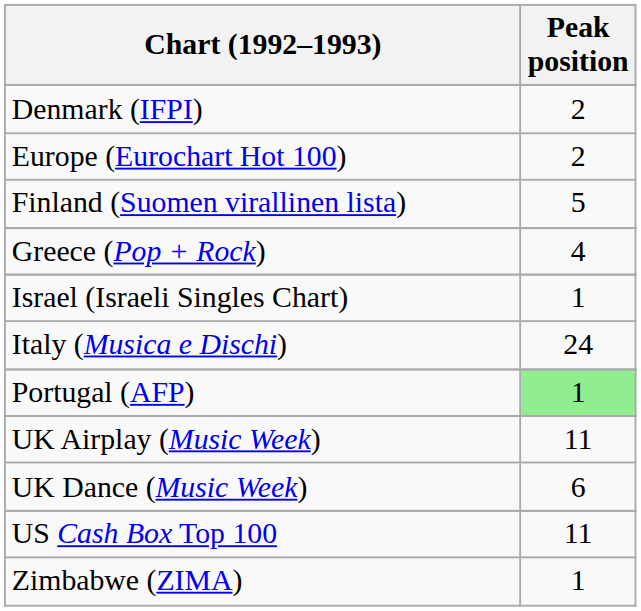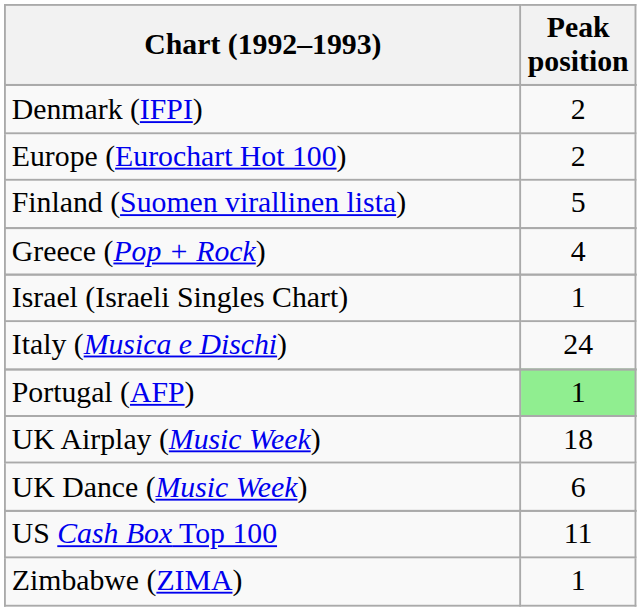 <table class="wikitable sortable">
 <tr>
 <th scope="col" width=270>Chart (1992–1993)</th>
 <th>Peak<br>position</th>
 </tr>
 <tr>
 </tr>
 <tr>
 </tr>
 <tr>
 </tr>
 <tr>
 </tr>
 <tr>
 <td>Denmark (<a href='#'>IFPI</a>)</td>
 <td align="center">2</td>
 </tr>
 <tr>
 <td>Europe (<a href='#'>Eurochart Hot 100</a>)</td>
 <td align="center">2</td>
 </tr>
 <tr>
 <td>Finland (<a href='#'>Suomen virallinen lista</a>)</td>
 <td align="center">5</td>
 </tr>
 <tr>
 </tr>
 <tr>
 </tr>
 <tr>
 <td>Greece (<em><a href='#'>Pop + Rock</a></em>)</td>
 <td align="center">4</td>
 </tr>
 <tr>
 </tr>
 <tr>
 <td>Israel (Israeli Singles Chart)</td>
 <td align="center">1</td>
 </tr>
 <tr>
 <td>Italy (<em><a href='#'>Musica e Dischi</a></em>)</td>
 <td align="center">24</td>
 </tr>
 <tr>
 </tr>
 <tr>
 </tr>
 <tr>
 </tr>
 <tr>
 </tr>
 <tr>
 <td>Portugal (<a href='#'>AFP</a>)</td>
 <td align="center" style="background: lightgreen;">1</td>
 </tr>
 <tr>
 </tr>
 <tr>
 </tr>
 <tr>
 </tr>
 <tr>
 <td>UK Airplay (<em><a href='#'>Music Week</a></em>)</td>
-<td align="center">11</td>
+<td align="center">18</td>
 </tr>
 <tr>
 <td>UK Dance (<em><a href='#'>Music Week</a></em>)</td>
 <td align="center">6</td>
 </tr>
 <tr>
 </tr>
 <tr>
 </tr>
 <tr>
 </tr>
 <tr>
 </tr>
 <tr>
 <td>US <a href='#'><em>Cash Box</em> Top 100</a></td>
 <td align="center">11</td>
 </tr>
 <tr>
 <td>Zimbabwe (<a href='#'>ZIMA</a>)</td>
 <td align="center">1</td>
 </tr>
 </table>
